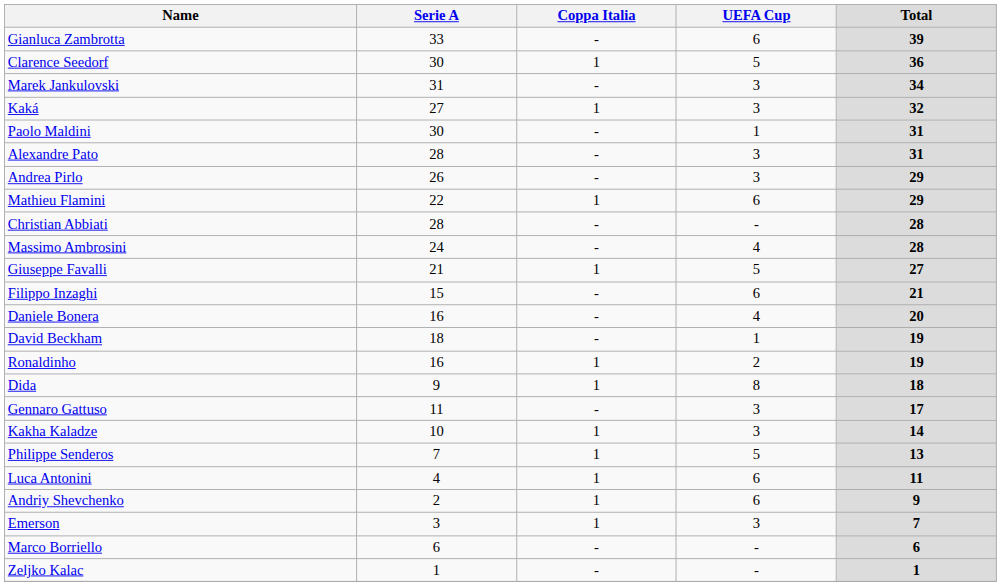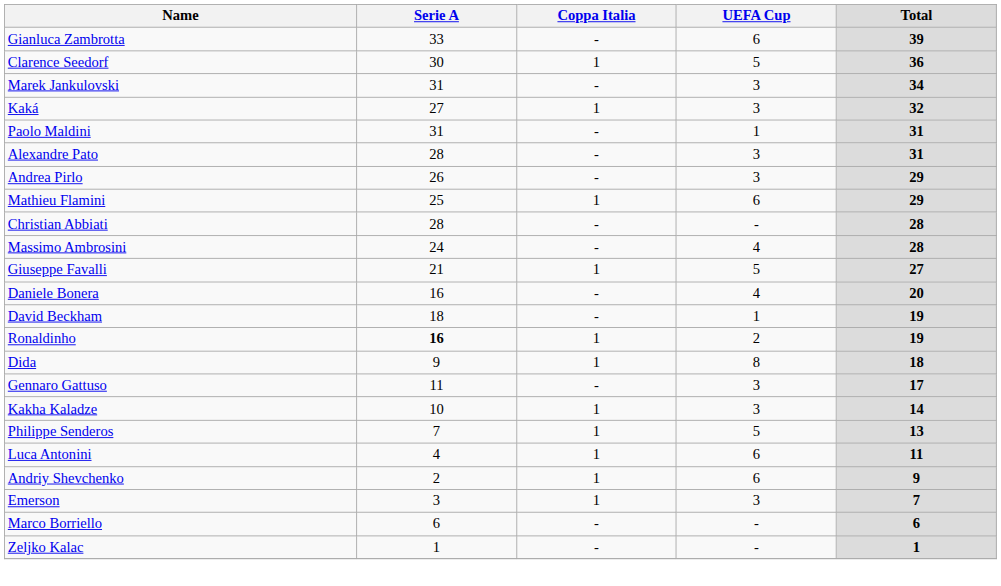 <table class="wikitable" style="text-align: center;" width=55%>
 <tr>
 <th width=22%>Name</th>
 <th width=10%><a href='#'>Serie A</a></th>
 <th width=10%><a href='#'>Coppa Italia</a></th>
 <th width=10%><a href='#'>UEFA Cup</a></th>
 <th width=10% style="background: #DCDCDC">Total</th>
 </tr>
 <tr>
 <td style="text-align:left;"> <a href='#'>Gianluca Zambrotta</a></td>
 <td>33</td>
 <td>-</td>
 <td>6</td>
 <th style="background: #DCDCDC">39</th>
 </tr>
 <tr>
 <td style="text-align:left;"> <a href='#'>Clarence Seedorf</a></td>
 <td>30</td>
 <td>1</td>
 <td>5</td>
 <th style="background: #DCDCDC">36</th>
 </tr>
 <tr>
 <td style="text-align:left;"> <a href='#'>Marek Jankulovski</a></td>
 <td>31</td>
 <td>-</td>
 <td>3</td>
 <th style="background: #DCDCDC">34</th>
 </tr>
 <tr>
 <td style="text-align:left;"> <a href='#'>Kaká</a></td>
 <td>27</td>
 <td>1</td>
 <td>3</td>
 <th style="background: #DCDCDC">32</th>
 </tr>
 <tr>
 <td style="text-align:left;"> <a href='#'>Paolo Maldini</a></td>
-<td>30</td>
+<td>31</td>
 <td>-</td>
 <td>1</td>
 <th style="background: #DCDCDC">31</th>
 </tr>
 <tr>
 <td style="text-align:left;"> <a href='#'>Alexandre Pato</a></td>
 <td>28</td>
 <td>-</td>
 <td>3</td>
 <th style="background: #DCDCDC">31</th>
 </tr>
 <tr>
 <td style="text-align:left;"> <a href='#'>Andrea Pirlo</a></td>
 <td>26</td>
 <td>-</td>
 <td>3</td>
 <th style="background: #DCDCDC">29</th>
 </tr>
 <tr>
 <td style="text-align:left;"> <a href='#'>Mathieu Flamini</a></td>
-<td>22</td>
+<td>25</td>
 <td>1</td>
 <td>6</td>
 <th style="background: #DCDCDC">29</th>
 </tr>
 <tr>
 <td style="text-align:left;"> <a href='#'>Christian Abbiati</a></td>
 <td>28</td>
 <td>-</td>
 <td>-</td>
 <th style="background: #DCDCDC">28</th>
 </tr>
 <tr>
 <td style="text-align:left;"> <a href='#'>Massimo Ambrosini</a></td>
 <td>24</td>
 <td>-</td>
 <td>4</td>
 <th style="background: #DCDCDC">28</th>
 </tr>
 <tr>
 <td style="text-align:left;"> <a href='#'>Giuseppe Favalli</a></td>
 <td>21</td>
 <td>1</td>
 <td>5</td>
 <th style="background: #DCDCDC">27</th>
 </tr>
 <tr>
-<td style="text-align:left;"> <a href='#'>Filippo Inzaghi</a></td>
-<td>15</td>
-<td>-</td>
-<td>6</td>
-<th style="background: #DCDCDC">21</th>
-</tr>
-<tr>
 <td style="text-align:left;"> <a href='#'>Daniele Bonera</a></td>
 <td>16</td>
 <td>-</td>
 <td>4</td>
 <th style="background: #DCDCDC">20</th>
 </tr>
 <tr>
 <td style="text-align:left;"> <a href='#'>David Beckham</a></td>
 <td>18</td>
 <td>-</td>
 <td>1</td>
 <th style="background: #DCDCDC">19</th>
 </tr>
 <tr>
 <td style="text-align:left;"> <a href='#'>Ronaldinho</a></td>
-<td>16</td>
+<td><strong>16</strong></td>
 <td>1</td>
 <td>2</td>
 <th style="background: #DCDCDC">19</th>
 </tr>
 <tr>
 <td style="text-align:left;"> <a href='#'>Dida</a></td>
 <td>9</td>
 <td>1</td>
 <td>8</td>
 <th style="background: #DCDCDC">18</th>
 </tr>
 <tr>
 <td style="text-align:left;"> <a href='#'>Gennaro Gattuso</a></td>
 <td>11</td>
 <td>-</td>
 <td>3</td>
 <th style="background: #DCDCDC">17</th>
 </tr>
 <tr>
 <td style="text-align:left;"> <a href='#'>Kakha Kaladze</a></td>
 <td>10</td>
 <td>1</td>
 <td>3</td>
 <th style="background: #DCDCDC">14</th>
 </tr>
 <tr>
 <td style="text-align:left;"> <a href='#'>Philippe Senderos</a></td>
 <td>7</td>
 <td>1</td>
 <td>5</td>
 <th style="background: #DCDCDC">13</th>
 </tr>
 <tr>
 <td style="text-align:left;"> <a href='#'>Luca Antonini</a></td>
 <td>4</td>
 <td>1</td>
 <td>6</td>
 <th style="background: #DCDCDC">11</th>
 </tr>
 <tr>
 <td style="text-align:left;"> <a href='#'>Andriy Shevchenko</a></td>
 <td>2</td>
 <td>1</td>
 <td>6</td>
 <th style="background: #DCDCDC">9</th>
 </tr>
 <tr>
 <td style="text-align:left;"> <a href='#'>Emerson</a></td>
 <td>3</td>
 <td>1</td>
 <td>3</td>
 <th style="background: #DCDCDC">7</th>
 </tr>
 <tr>
 <td style="text-align:left;"> <a href='#'>Marco Borriello</a></td>
 <td>6</td>
 <td>-</td>
 <td>-</td>
 <th style="background: #DCDCDC">6</th>
 </tr>
 <tr>
 <td style="text-align:left;"> <a href='#'>Zeljko Kalac</a></td>
 <td>1</td>
 <td>-</td>
 <td>-</td>
 <th style="background: #DCDCDC">1</th>
 </tr>
 <tr>
 </tr>
 </table>
